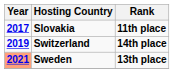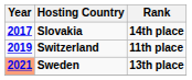 <table class="wikitable" style="text-align: center;">
 <tr>
 <th>Year</th>
 <th>Hosting Country</th>
 <th>Rank</th>
 </tr>
 <tr>
 <td><strong><a href='#'>2017</a></strong></td>
 <td align=left> <strong>Slovakia</strong></td>
-<td align=left><strong>11th place</strong></td>
+<td align=left><strong>14th place</strong></td>
 </tr>
 <tr>
 <td><strong><a href='#'>2019</a></strong></td>
 <td align=left> <strong>Switzerland</strong></td>
-<td align=left><strong>14th place</strong></td>
+<td align=left><strong>11th place</strong></td>
 </tr>
 <tr>
 <td style="background: lightsalmon;"><strong><a href='#'>2021</a></strong></td>
 <td align=left> <strong>Sweden</strong></td>
 <td align=left><strong>13th place</strong></td>
 </tr>
 <tr>
 </tr>
 </table>
